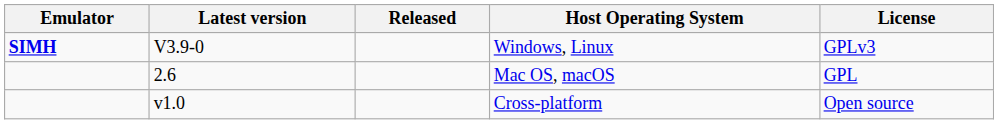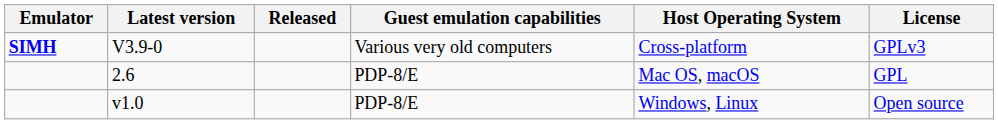 <table class="wikitable sortable" style="width:100%">
 <tr>
 <th>Emulator</th>
 <th>Latest version</th>
 <th>Released</th>
+<th>Guest emulation capabilities</th>
 <th>Host Operating System</th>
 <th>License</th>
 </tr>
 <tr>
 <td><strong><a href='#'>SIMH</a></strong></td>
 <td>V3.9-0</td>
 <td></td>
-<td><a href='#'>Windows</a>, <a href='#'>Linux</a></td>
+<td>Various very old computers</td>
+<td><a href='#'>Cross-platform</a></td>
 <td><a href='#'>GPLv3</a></td>
 </tr>
 <tr>
 <td></td>
 <td>2.6</td>
 <td></td>
+<td>PDP-8/E</td>
 <td><a href='#'>Mac OS</a>, <a href='#'>macOS</a></td>
 <td><a href='#'>GPL</a></td>
 </tr>
 <tr>
 <td></td>
 <td>v1.0</td>
 <td></td>
-<td><a href='#'>Cross-platform</a></td>
+<td>PDP-8/E</td>
+<td><a href='#'>Windows</a>, <a href='#'>Linux</a></td>
 <td><a href='#'>Open source</a></td>
 </tr>
 </table>
